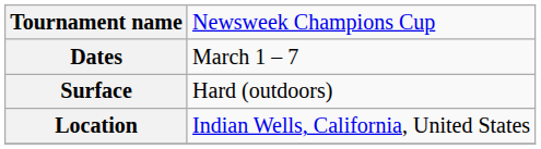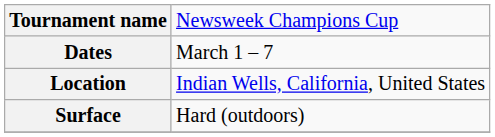 <table class="wikitable">
 <tr>
 <th>Tournament name</th>
 <td><a href='#'>Newsweek Champions Cup</a></td>
 </tr>
 <tr>
 <th>Dates</th>
 <td>March 1 – 7</td>
 </tr>
 <tr>
+<th>Location</th>
+<td><a href='#'>Indian Wells, California</a>, United States</td>
+</tr>
+<tr>
 <th>Surface</th>
 <td>Hard (outdoors)</td>
 </tr>
 <tr>
-<th>Location</th>
-<td><a href='#'>Indian Wells, California</a>, United States</td>
-</tr>
-<tr>
 </tr>
 </table>
